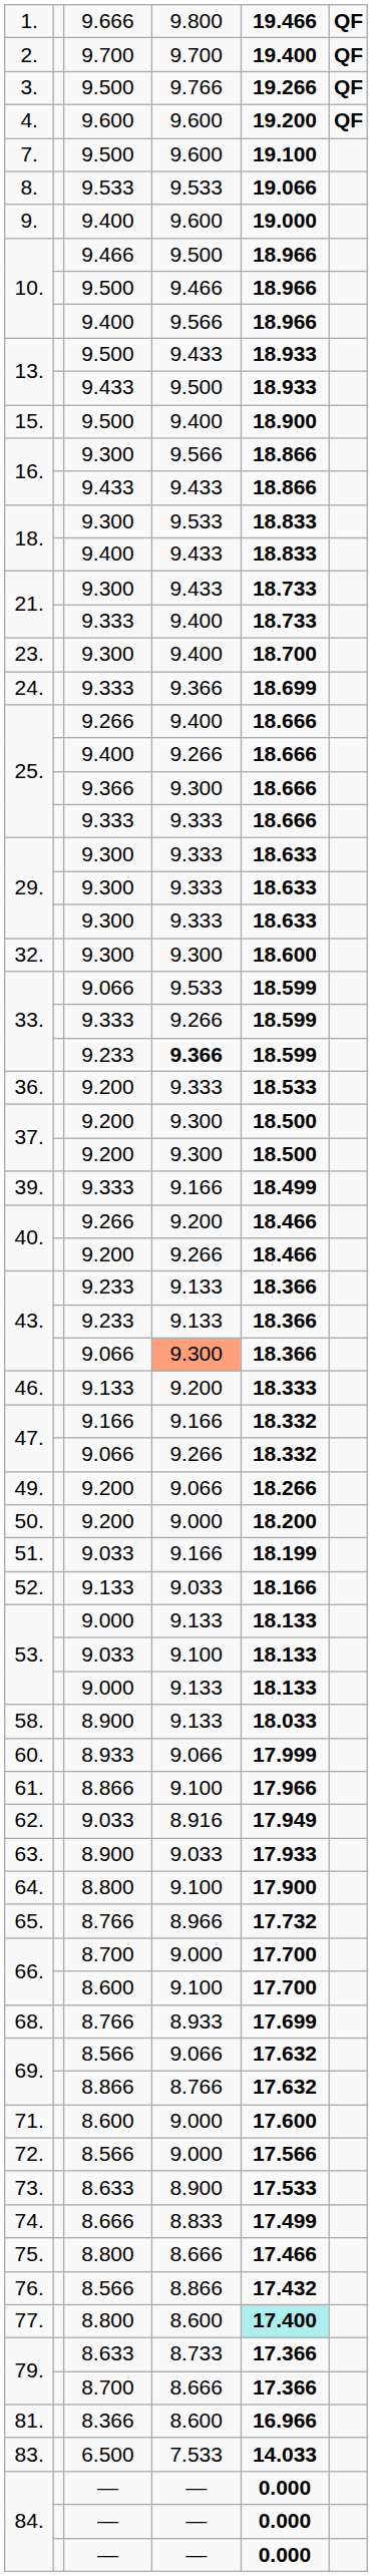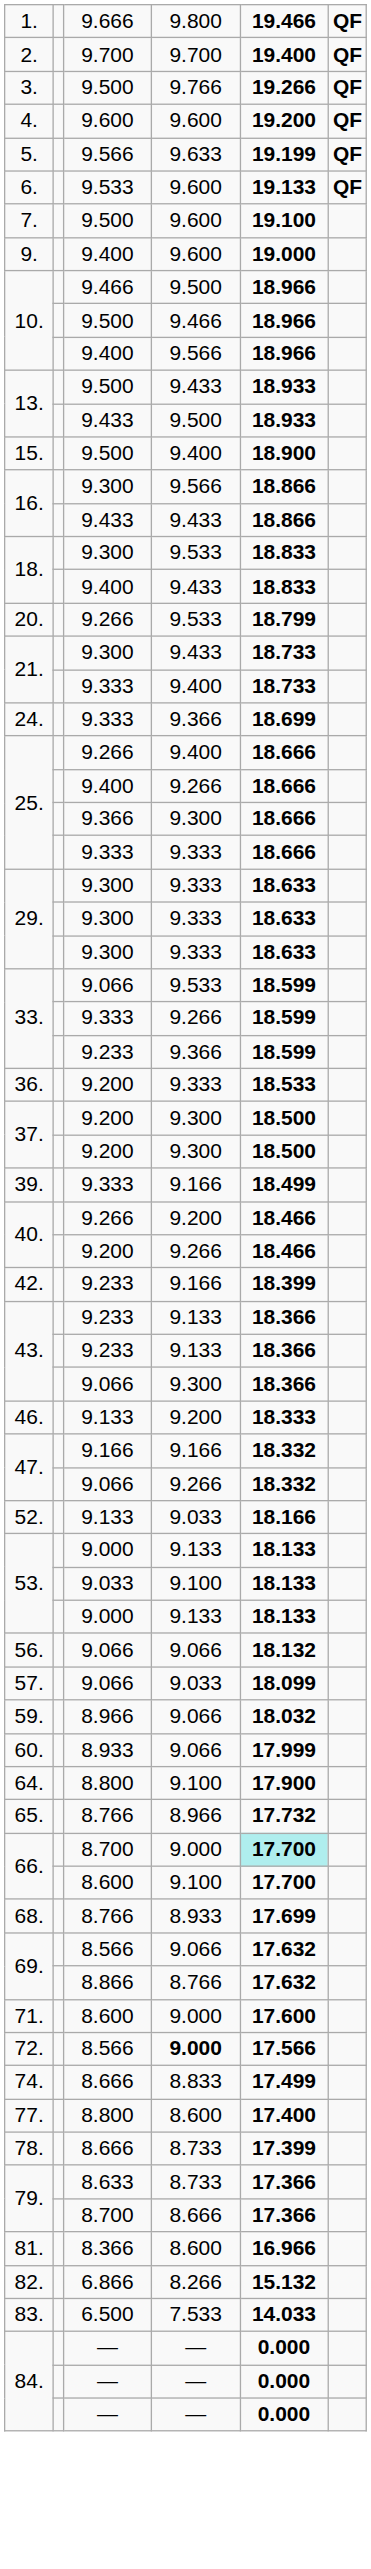 <table class=wikitable style="text-align:center">
 <tr>
 <td width=30>1.</td>
 <td align=left></td>
 <td width=60>9.666</td>
 <td width=60>9.800</td>
 <td width=60><strong>19.466</strong></td>
 <td><strong>QF</strong></td>
 </tr>
 <tr>
 <td>2.</td>
 <td align=left></td>
 <td>9.700</td>
 <td>9.700</td>
 <td><strong>19.400</strong></td>
 <td><strong>QF</strong></td>
 </tr>
 <tr>
 <td>3.</td>
 <td align=left></td>
 <td>9.500</td>
 <td>9.766</td>
 <td><strong>19.266</strong></td>
 <td><strong>QF</strong></td>
 </tr>
 <tr>
 <td>4.</td>
 <td align=left></td>
 <td>9.600</td>
 <td>9.600</td>
 <td><strong>19.200</strong></td>
 <td><strong>QF</strong></td>
 </tr>
 <tr>
+<td>5.</td>
+<td align=left></td>
+<td>9.566</td>
+<td>9.633</td>
+<td><strong>19.199</strong></td>
+<td><strong>QF</strong></td>
+</tr>
+<tr>
+<td>6.</td>
+<td align=left></td>
+<td>9.533</td>
+<td>9.600</td>
+<td><strong>19.133</strong></td>
+<td><strong>QF</strong></td>
+</tr>
+<tr>
 <td>7.</td>
 <td align=left></td>
 <td>9.500</td>
 <td>9.600</td>
 <td><strong>19.100</strong></td>
-<td></td>
-</tr>
-<tr>
-<td>8.</td>
-<td align=left></td>
-<td>9.533</td>
-<td>9.533</td>
-<td><strong>19.066</strong></td>
 <td></td>
 </tr>
 <tr>
 <td>9.</td>
 <td align=left></td>
 <td>9.400</td>
 <td>9.600</td>
 <td><strong>19.000</strong></td>
 <td></td>
 </tr>
 <tr>
 <td rowspan=3>10.</td>
 <td align=left></td>
 <td>9.466</td>
 <td>9.500</td>
 <td><strong>18.966</strong></td>
 <td></td>
 </tr>
 <tr>
 <td align=left></td>
 <td>9.500</td>
 <td>9.466</td>
 <td><strong>18.966</strong></td>
 <td></td>
 </tr>
 <tr>
 <td align=left></td>
 <td>9.400</td>
 <td>9.566</td>
 <td><strong>18.966</strong></td>
 <td></td>
 </tr>
 <tr>
 <td rowspan=2>13.</td>
 <td align=left></td>
 <td>9.500</td>
 <td>9.433</td>
 <td><strong>18.933</strong></td>
 <td></td>
 </tr>
 <tr>
 <td align=left></td>
 <td>9.433</td>
 <td>9.500</td>
 <td><strong>18.933</strong></td>
 <td></td>
 </tr>
 <tr>
 <td>15.</td>
 <td align=left></td>
 <td>9.500</td>
 <td>9.400</td>
 <td><strong>18.900</strong></td>
 <td></td>
 </tr>
 <tr>
 <td rowspan=2>16.</td>
 <td align=left></td>
 <td>9.300</td>
 <td>9.566</td>
 <td><strong>18.866</strong></td>
 <td></td>
 </tr>
 <tr>
 <td align=left></td>
 <td>9.433</td>
 <td>9.433</td>
 <td><strong>18.866</strong></td>
 <td></td>
 </tr>
 <tr>
 <td rowspan=2>18.</td>
 <td align=left></td>
 <td>9.300</td>
 <td>9.533</td>
 <td><strong>18.833</strong></td>
 <td></td>
 </tr>
 <tr>
 <td align=left></td>
 <td>9.400</td>
 <td>9.433</td>
 <td><strong>18.833</strong></td>
 <td></td>
 </tr>
 <tr>
+<td>20.</td>
+<td align=left></td>
+<td>9.266</td>
+<td>9.533</td>
+<td><strong>18.799</strong></td>
+<td></td>
+</tr>
+<tr>
 <td rowspan=2>21.</td>
 <td align=left></td>
 <td>9.300</td>
 <td>9.433</td>
 <td><strong>18.733</strong></td>
 <td></td>
 </tr>
 <tr>
 <td align=left></td>
 <td>9.333</td>
 <td>9.400</td>
 <td><strong>18.733</strong></td>
-<td></td>
-</tr>
-<tr>
-<td>23.</td>
-<td align=left></td>
-<td>9.300</td>
-<td>9.400</td>
-<td><strong>18.700</strong></td>
 <td></td>
 </tr>
 <tr>
 <td>24.</td>
 <td align=left></td>
 <td>9.333</td>
 <td>9.366</td>
 <td><strong>18.699</strong></td>
 <td></td>
 </tr>
 <tr>
 <td rowspan=4>25.</td>
 <td align=left></td>
 <td>9.266</td>
 <td>9.400</td>
 <td><strong>18.666</strong></td>
 <td></td>
 </tr>
 <tr>
 <td align=left></td>
 <td>9.400</td>
 <td>9.266</td>
 <td><strong>18.666</strong></td>
 <td></td>
 </tr>
 <tr>
 <td align=left></td>
 <td>9.366</td>
 <td>9.300</td>
 <td><strong>18.666</strong></td>
 <td></td>
 </tr>
 <tr>
 <td align=left></td>
 <td>9.333</td>
 <td>9.333</td>
 <td><strong>18.666</strong></td>
 <td></td>
 </tr>
 <tr>
 <td rowspan=3>29.</td>
 <td align=left></td>
 <td>9.300</td>
 <td>9.333</td>
 <td><strong>18.633</strong></td>
 <td></td>
 </tr>
 <tr>
 <td align=left></td>
 <td>9.300</td>
 <td>9.333</td>
 <td><strong>18.633</strong></td>
 <td></td>
 </tr>
 <tr>
 <td align=left></td>
 <td>9.300</td>
 <td>9.333</td>
 <td><strong>18.633</strong></td>
 <td></td>
 </tr>
 <tr>
-<td>32.</td>
-<td align=left></td>
-<td>9.300</td>
-<td>9.300</td>
-<td><strong>18.600</strong></td>
-<td></td>
-</tr>
-<tr>
 <td rowspan=3>33.</td>
 <td align=left></td>
 <td>9.066</td>
 <td>9.533</td>
 <td><strong>18.599</strong></td>
 <td></td>
 </tr>
 <tr>
 <td align=left></td>
 <td>9.333</td>
 <td>9.266</td>
 <td><strong>18.599</strong></td>
 <td></td>
 </tr>
 <tr>
 <td align=left></td>
 <td>9.233</td>
-<td><strong>9.366</strong></td>
+<td>9.366</td>
 <td><strong>18.599</strong></td>
 <td></td>
 </tr>
 <tr>
 <td>36.</td>
 <td align=left></td>
 <td>9.200</td>
 <td>9.333</td>
 <td><strong>18.533</strong></td>
 <td></td>
 </tr>
 <tr>
 <td rowspan=2>37.</td>
 <td align=left></td>
 <td>9.200</td>
 <td>9.300</td>
 <td><strong>18.500</strong></td>
 <td></td>
 </tr>
 <tr>
 <td align=left></td>
 <td>9.200</td>
 <td>9.300</td>
 <td><strong>18.500</strong></td>
 <td></td>
 </tr>
 <tr>
 <td>39.</td>
 <td align=left></td>
 <td>9.333</td>
 <td>9.166</td>
 <td><strong>18.499</strong></td>
 <td></td>
 </tr>
 <tr>
 <td rowspan=2>40.</td>
 <td align=left></td>
 <td>9.266</td>
 <td>9.200</td>
 <td><strong>18.466</strong></td>
 <td></td>
 </tr>
 <tr>
 <td align=left></td>
 <td>9.200</td>
 <td>9.266</td>
 <td><strong>18.466</strong></td>
 <td></td>
 </tr>
 <tr>
+<td>42.</td>
+<td align=left></td>
+<td>9.233</td>
+<td>9.166</td>
+<td><strong>18.399</strong></td>
+<td></td>
+</tr>
+<tr>
 <td rowspan=3>43.</td>
 <td align=left></td>
 <td>9.233</td>
 <td>9.133</td>
 <td><strong>18.366</strong></td>
 <td></td>
 </tr>
 <tr>
 <td align=left></td>
 <td>9.233</td>
 <td>9.133</td>
 <td><strong>18.366</strong></td>
 <td></td>
 </tr>
 <tr>
 <td align=left></td>
 <td>9.066</td>
-<td style="background: lightsalmon;">9.300</td>
+<td>9.300</td>
 <td><strong>18.366</strong></td>
 <td></td>
 </tr>
 <tr>
 <td>46.</td>
 <td align=left></td>
 <td>9.133</td>
 <td>9.200</td>
 <td><strong>18.333</strong></td>
 <td></td>
 </tr>
 <tr>
 <td rowspan=2>47.</td>
 <td align=left></td>
 <td>9.166</td>
 <td>9.166</td>
 <td><strong>18.332</strong></td>
 <td></td>
 </tr>
 <tr>
 <td align=left></td>
 <td>9.066</td>
 <td>9.266</td>
 <td><strong>18.332</strong></td>
-<td></td>
-</tr>
-<tr>
-<td>49.</td>
-<td align=left></td>
-<td>9.200</td>
-<td>9.066</td>
-<td><strong>18.266</strong></td>
-<td></td>
-</tr>
-<tr>
-<td>50.</td>
-<td align=left></td>
-<td>9.200</td>
-<td>9.000</td>
-<td><strong>18.200</strong></td>
-<td></td>
-</tr>
-<tr>
-<td>51.</td>
-<td align=left></td>
-<td>9.033</td>
-<td>9.166</td>
-<td><strong>18.199</strong></td>
 <td></td>
 </tr>
 <tr>
 <td>52.</td>
 <td align=left></td>
 <td>9.133</td>
 <td>9.033</td>
 <td><strong>18.166</strong></td>
 <td></td>
 </tr>
 <tr>
 <td rowspan=3>53.</td>
 <td align=left></td>
 <td>9.000</td>
 <td>9.133</td>
 <td><strong>18.133</strong></td>
 <td></td>
 </tr>
 <tr>
 <td align=left></td>
 <td>9.033</td>
 <td>9.100</td>
 <td><strong>18.133</strong></td>
 <td></td>
 </tr>
 <tr>
 <td align=left></td>
 <td>9.000</td>
 <td>9.133</td>
 <td><strong>18.133</strong></td>
 <td></td>
 </tr>
 <tr>
-<td>58.</td>
+<td>56.</td>
 <td align=left></td>
-<td>8.900</td>
-<td>9.133</td>
-<td><strong>18.033</strong></td>
+<td>9.066</td>
+<td>9.066</td>
+<td><strong>18.132</strong></td>
+<td></td>
+</tr>
+<tr>
+<td>57.</td>
+<td align=left></td>
+<td>9.066</td>
+<td>9.033</td>
+<td><strong>18.099</strong></td>
+<td></td>
+</tr>
+<tr>
+<td>59.</td>
+<td align=left></td>
+<td>8.966</td>
+<td>9.066</td>
+<td><strong>18.032</strong></td>
 <td></td>
 </tr>
 <tr>
 <td>60.</td>
 <td align=left></td>
 <td>8.933</td>
 <td>9.066</td>
 <td><strong>17.999</strong></td>
-<td></td>
-</tr>
-<tr>
-<td>61.</td>
-<td align=left></td>
-<td>8.866</td>
-<td>9.100</td>
-<td><strong>17.966</strong></td>
-<td></td>
-</tr>
-<tr>
-<td>62.</td>
-<td align=left></td>
-<td>9.033</td>
-<td>8.916</td>
-<td><strong>17.949</strong></td>
-<td></td>
-</tr>
-<tr>
-<td>63.</td>
-<td align=left></td>
-<td>8.900</td>
-<td>9.033</td>
-<td><strong>17.933</strong></td>
 <td></td>
 </tr>
 <tr>
 <td>64.</td>
 <td align=left></td>
 <td>8.800</td>
 <td>9.100</td>
 <td><strong>17.900</strong></td>
 <td></td>
 </tr>
 <tr>
 <td>65.</td>
 <td align=left></td>
 <td>8.766</td>
 <td>8.966</td>
 <td><strong>17.732</strong></td>
 <td></td>
 </tr>
 <tr>
 <td rowspan=2>66.</td>
 <td align=left></td>
 <td>8.700</td>
 <td>9.000</td>
-<td><strong>17.700</strong></td>
+<td style="background: paleturquoise;"><strong>17.700</strong></td>
 <td></td>
 </tr>
 <tr>
 <td align=left></td>
 <td>8.600</td>
 <td>9.100</td>
 <td><strong>17.700</strong></td>
 <td></td>
 </tr>
 <tr>
 <td>68.</td>
 <td align=left></td>
 <td>8.766</td>
 <td>8.933</td>
 <td><strong>17.699</strong></td>
 <td></td>
 </tr>
 <tr>
 <td rowspan=2>69.</td>
 <td align=left></td>
 <td>8.566</td>
 <td>9.066</td>
 <td><strong>17.632</strong></td>
 <td></td>
 </tr>
 <tr>
 <td align=left></td>
 <td>8.866</td>
 <td>8.766</td>
 <td><strong>17.632</strong></td>
 <td></td>
 </tr>
 <tr>
 <td>71.</td>
 <td align=left></td>
 <td>8.600</td>
 <td>9.000</td>
 <td><strong>17.600</strong></td>
 <td></td>
 </tr>
 <tr>
 <td>72.</td>
 <td align=left></td>
 <td>8.566</td>
-<td>9.000</td>
+<td><strong>9.000</strong></td>
 <td><strong>17.566</strong></td>
-<td></td>
-</tr>
-<tr>
-<td>73.</td>
-<td align=left></td>
-<td>8.633</td>
-<td>8.900</td>
-<td><strong>17.533</strong></td>
 <td></td>
 </tr>
 <tr>
 <td>74.</td>
 <td align=left></td>
 <td>8.666</td>
 <td>8.833</td>
 <td><strong>17.499</strong></td>
 <td></td>
 </tr>
 <tr>
-<td>75.</td>
-<td align=left></td>
-<td>8.800</td>
-<td>8.666</td>
-<td><strong>17.466</strong></td>
-<td></td>
-</tr>
-<tr>
-<td>76.</td>
-<td align=left></td>
-<td>8.566</td>
-<td>8.866</td>
-<td><strong>17.432</strong></td>
-<td></td>
-</tr>
-<tr>
 <td>77.</td>
 <td align=left></td>
 <td>8.800</td>
 <td>8.600</td>
-<td style="background: paleturquoise;"><strong>17.400</strong></td>
+<td><strong>17.400</strong></td>
+<td></td>
+</tr>
+<tr>
+<td>78.</td>
+<td align=left></td>
+<td>8.666</td>
+<td>8.733</td>
+<td><strong>17.399</strong></td>
 <td></td>
 </tr>
 <tr>
 <td rowspan=2>79.</td>
 <td align=left></td>
 <td>8.633</td>
 <td>8.733</td>
 <td><strong>17.366</strong></td>
 <td></td>
 </tr>
 <tr>
 <td align=left></td>
 <td>8.700</td>
 <td>8.666</td>
 <td><strong>17.366</strong></td>
 <td></td>
 </tr>
 <tr>
 <td>81.</td>
 <td align=left></td>
 <td>8.366</td>
 <td>8.600</td>
 <td><strong>16.966</strong></td>
+<td></td>
+</tr>
+<tr>
+<td>82.</td>
+<td align=left></td>
+<td>6.866</td>
+<td>8.266</td>
+<td><strong>15.132</strong></td>
 <td></td>
 </tr>
 <tr>
 <td>83.</td>
 <td align=left></td>
 <td>6.500</td>
 <td>7.533</td>
 <td><strong>14.033</strong></td>
 <td></td>
 </tr>
 <tr>
 <td rowspan=3>84.</td>
 <td align=left></td>
 <td>—</td>
 <td>—</td>
 <td><strong>0.000</strong></td>
 <td></td>
 </tr>
 <tr>
 <td align=left></td>
 <td>—</td>
 <td>—</td>
 <td><strong>0.000</strong></td>
 <td></td>
 </tr>
 <tr>
 <td align=left></td>
 <td>—</td>
 <td>—</td>
 <td><strong>0.000</strong></td>
 <td></td>
 </tr>
 </table>
